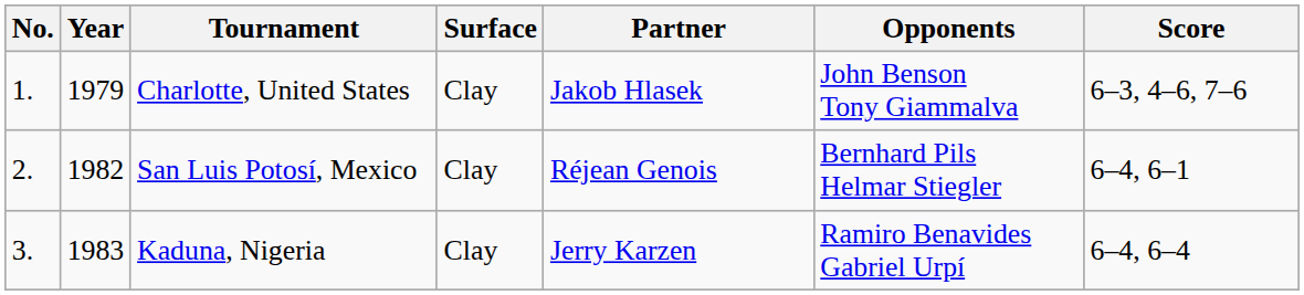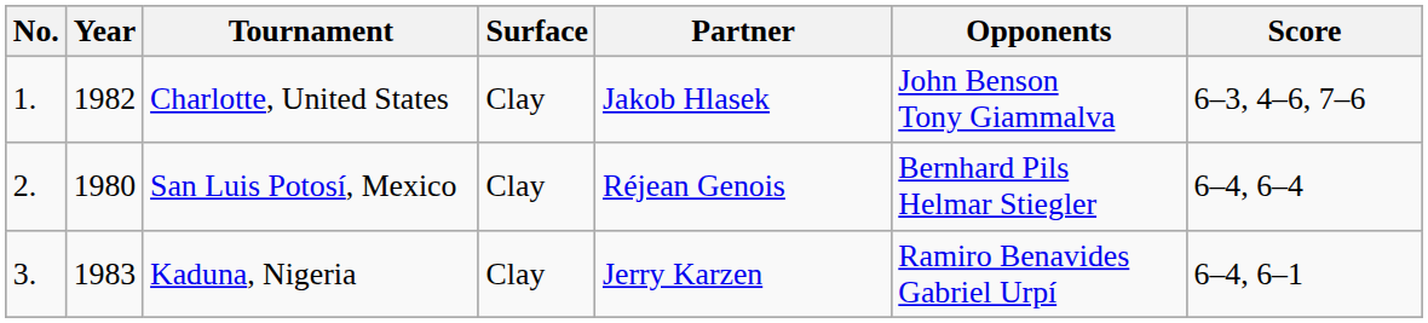 <table class="sortable wikitable" style=font-size:97%>
 <tr>
 <th style="width:20px" class="unsortable">No.</th>
 <th style="width:30px">Year</th>
 <th style="width:160px">Tournament</th>
 <th style="width:50px">Surface</th>
 <th style="width:140px">Partner</th>
 <th style="width:140px">Opponents</th>
 <th style="width:110px" class="unsortable">Score</th>
 </tr>
 <tr>
 <td>1.</td>
-<td>1979</td>
+<td>1982</td>
 <td><a href='#'>Charlotte</a>, United States</td>
 <td>Clay</td>
 <td> <a href='#'>Jakob Hlasek</a></td>
 <td> <a href='#'>John Benson</a><br> <a href='#'>Tony Giammalva</a></td>
 <td>6–3, 4–6, 7–6</td>
 </tr>
 <tr>
 <td>2.</td>
-<td>1982</td>
+<td>1980</td>
 <td><a href='#'>San Luis Potosí</a>, Mexico</td>
 <td>Clay</td>
 <td> <a href='#'>Réjean Genois</a></td>
 <td> <a href='#'>Bernhard Pils</a><br> <a href='#'>Helmar Stiegler</a></td>
-<td>6–4, 6–1</td>
+<td>6–4, 6–4</td>
 </tr>
 <tr>
 <td>3.</td>
 <td>1983</td>
 <td><a href='#'>Kaduna</a>, Nigeria</td>
 <td>Clay</td>
 <td> <a href='#'>Jerry Karzen</a></td>
 <td> <a href='#'>Ramiro Benavides</a><br> <a href='#'>Gabriel Urpí</a></td>
-<td>6–4, 6–4</td>
+<td>6–4, 6–1</td>
 </tr>
 </table>
